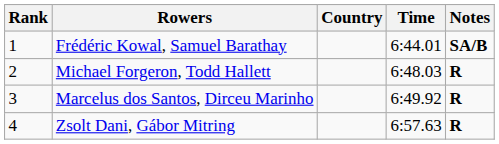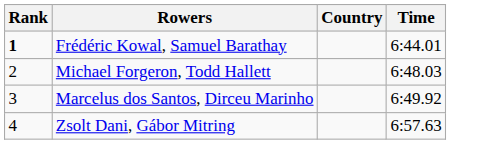 <table class="wikitable">
 <tr>
 <th>Rank</th>
 <th>Rowers</th>
 <th>Country</th>
 <th>Time</th>
-<th>Notes</th>
 </tr>
 <tr>
-<td>1</td>
+<td><strong>1</strong></td>
 <td><a href='#'>Frédéric Kowal</a>, <a href='#'>Samuel Barathay</a></td>
 <td></td>
 <td>6:44.01</td>
-<td><strong>SA/B</strong></td>
 </tr>
 <tr>
 <td>2</td>
 <td><a href='#'>Michael Forgeron</a>, <a href='#'>Todd Hallett</a></td>
 <td></td>
 <td>6:48.03</td>
-<td><strong>R</strong></td>
 </tr>
 <tr>
 <td>3</td>
 <td><a href='#'>Marcelus dos Santos</a>, <a href='#'>Dirceu Marinho</a></td>
 <td></td>
 <td>6:49.92</td>
-<td><strong>R</strong></td>
 </tr>
 <tr>
 <td>4</td>
 <td><a href='#'>Zsolt Dani</a>, <a href='#'>Gábor Mitring</a></td>
 <td></td>
 <td>6:57.63</td>
-<td><strong>R</strong></td>
 </tr>
 </table>
